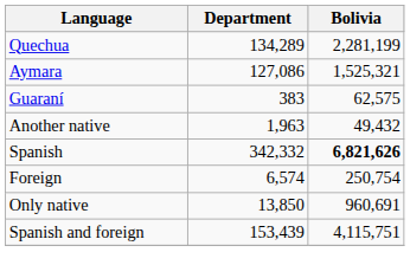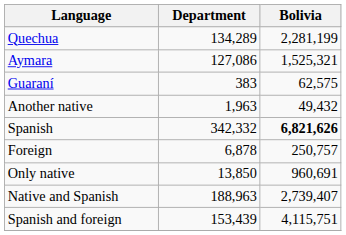 <table class="wikitable" border="1" style="width:30%;" border="1">
 <tr bgcolor=silver>
 <th><strong>Language</strong></th>
 <th><strong>Department</strong></th>
 <th><strong>Bolivia</strong></th>
 </tr>
 <tr>
 <td><a href='#'>Quechua</a></td>
 <td align="right">134,289</td>
 <td align="right">2,281,199</td>
 </tr>
 <tr>
 <td><a href='#'>Aymara</a></td>
 <td align="right">127,086</td>
 <td align="right">1,525,321</td>
 </tr>
 <tr>
 <td><a href='#'>Guaraní</a></td>
 <td align="right">383</td>
 <td align="right">62,575</td>
 </tr>
 <tr>
 <td>Another native</td>
 <td align="right">1,963</td>
 <td align="right">49,432</td>
 </tr>
 <tr>
 <td>Spanish</td>
 <td align="right">342,332</td>
 <td align="right"><strong>6,821,626</strong></td>
 </tr>
 <tr>
 <td>Foreign</td>
-<td align="right">6,574</td>
-<td align="right">250,754</td>
+<td align="right">6,878</td>
+<td align="right">250,757</td>
 </tr>
 <tr>
 <td>Only native</td>
 <td align="right">13,850</td>
 <td align="right">960,691</td>
+</tr>
+<tr>
+<td>Native and Spanish</td>
+<td align="right">188,963</td>
+<td align="right">2,739,407</td>
 </tr>
 <tr>
 <td>Spanish and foreign</td>
 <td align="right">153,439</td>
 <td align="right">4,115,751</td>
 </tr>
 <tr>
 </tr>
 </table>
